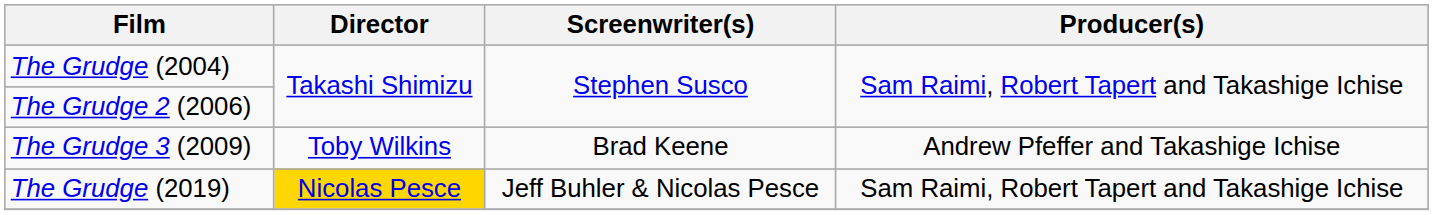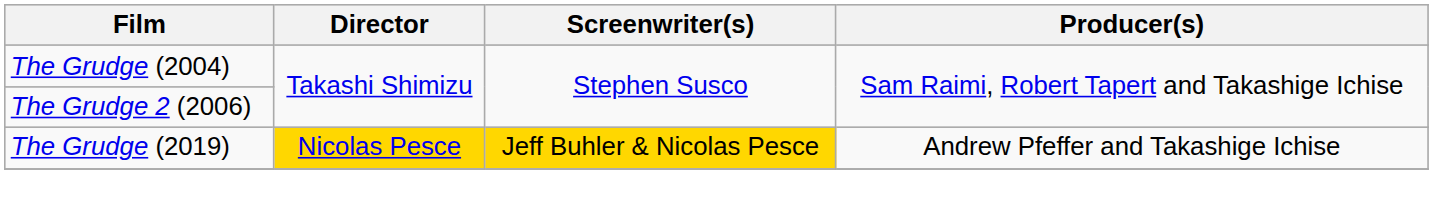 <table class="wikitable" style="width:70%;">
 <tr>
 <th><strong>Film</strong></th>
 <th><strong>Director</strong></th>
 <th><strong>Screenwriter(s) </strong></th>
 <th><strong>Producer(s)</strong></th>
 </tr>
 <tr>
 <td><em><a href='#'>The Grudge</a></em> (2004)</td>
 <td rowspan="2" style="text-align:center;"><a href='#'>Takashi Shimizu</a></td>
 <td rowspan="2" style="text-align:center;"><a href='#'>Stephen Susco</a></td>
 <td rowspan="2" style="text-align:center;"><a href='#'>Sam Raimi</a>, <a href='#'>Robert Tapert</a> and Takashige Ichise</td>
 </tr>
 <tr>
 <td><em><a href='#'>The Grudge 2</a></em> (2006)</td>
 </tr>
 <tr>
-<td><em><a href='#'>The Grudge 3</a></em> (2009)</td>
-<td style="text-align:center;"><a href='#'>Toby Wilkins</a></td>
-<td style="text-align:center;">Brad Keene</td>
-<td style="text-align:center;">Andrew Pfeffer and Takashige Ichise</td>
-</tr>
-<tr>
 <td><em><a href='#'>The Grudge</a></em> (2019)</td>
 <td style="background: gold; text-align:center;"><a href='#'>Nicolas Pesce</a></td>
-<td style="text-align:center;">Jeff Buhler & Nicolas Pesce</td>
-<td style="text-align:center;">Sam Raimi, Robert Tapert and Takashige Ichise</td>
+<td style="background: gold; text-align:center;">Jeff Buhler & Nicolas Pesce</td>
+<td style="text-align:center;">Andrew Pfeffer and Takashige Ichise</td>
 </tr>
 <tr>
 </tr>
 </table>
